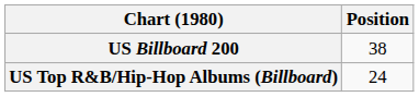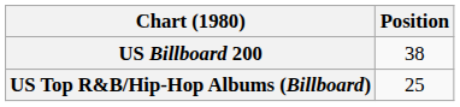 <table class="wikitable sortable plainrowheaders" style="text-align:center">
 <tr>
 <th scope="col">Chart (1980)</th>
 <th scope="col">Position</th>
 </tr>
 <tr>
 <th scope="row">US <em>Billboard</em> 200</th>
 <td>38</td>
 </tr>
 <tr>
 <th scope="row">US Top R&B/Hip-Hop Albums (<em>Billboard</em>)</th>
-<td>24</td>
+<td>25</td>
 </tr>
 </table>
